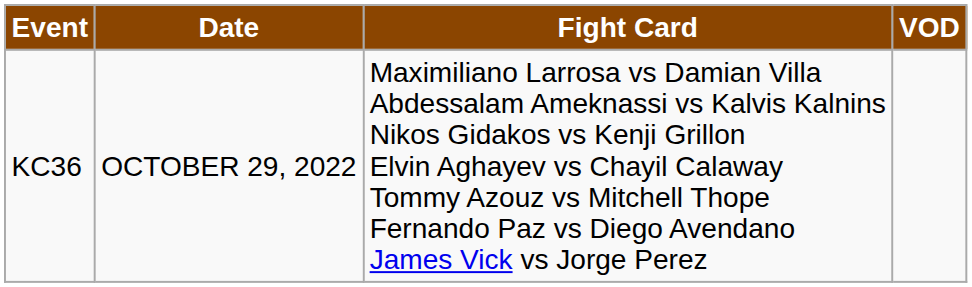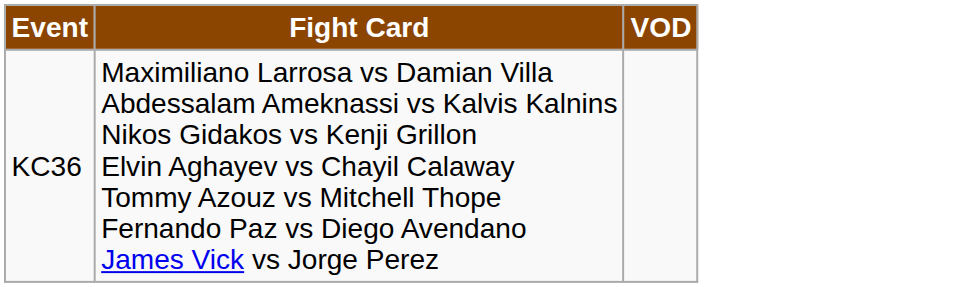 <table class="sortable wikitable succession-box" style="font-size:90%;">
 <tr>
 <th scope="col" style="background:#8B4500; color:white;">Event</th>
-<th scope="col" style="background:#8B4500; color:white;">Date</th>
 <th scope="col" style="background:#8B4500; color:white;">Fight Card</th>
 <th scope="col" style="background:#8B4500; color:white;">VOD</th>
 </tr>
 <tr>
 <td>KC36</td>
-<td>OCTOBER 29, 2022</td>
 <td>Maximiliano Larrosa vs Damian Villa<br>Abdessalam Ameknassi vs Kalvis Kalnins<br>Nikos Gidakos vs Kenji Grillon<br>Elvin Aghayev vs Chayil Calaway<br>Tommy Azouz vs Mitchell Thope<br>Fernando Paz vs Diego Avendano<br><a href='#'>James Vick</a> vs Jorge Perez</td>
 <td></td>
 </tr>
 </table>
